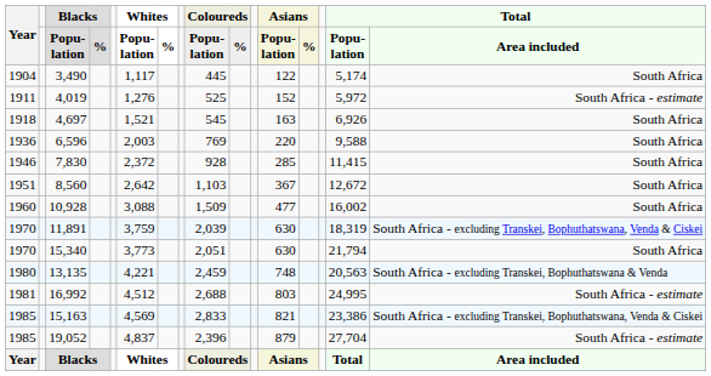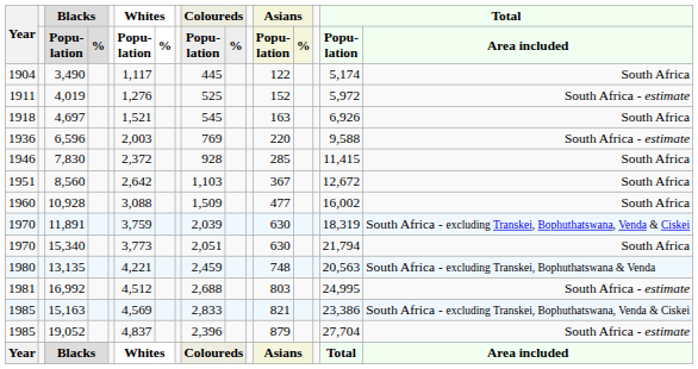 <table class="wikitable sortable" style="text-align:right" size="90%">
 <tr>
 <th rowspan="2">Year</th>
 <td></td>
 <th colspan="2" style="background:gainsboro">Blacks</th>
 <td></td>
 <th colspan="2" style="background:white">Whites</th>
 <td></td>
 <th colspan="2" style="background:#eeeee0">Coloureds</th>
 <td></td>
 <th colspan="2" style="background:beige">Asians</th>
 <td></td>
 <th colspan="2" style="background:honeydew">Total</th>
 </tr>
 <tr>
 <td></td>
 <th style="background:gainsboro">Popu-<br>lation</th>
 <th style="background:gainsboro">%</th>
 <td></td>
 <th style="background:white">Popu-<br>lation</th>
 <th style="background:white">%</th>
 <td></td>
 <th style="background:#eee">Popu-<br>lation</th>
 <th style="background:#eee">%</th>
 <td></td>
 <th style="background:beige">Popu-<br>lation</th>
 <th style="background:beige">%</th>
 <td></td>
 <td style="background:honeydew" align="center"><strong>Popu-<br>lation</strong></td>
 <td style="background:honeydew" align="center"><strong>Area included</strong></td>
 </tr>
 <tr>
 <td>1904</td>
 <td></td>
 <td>3,490</td>
 <td></td>
 <td></td>
 <td>1,117</td>
 <td></td>
 <td></td>
 <td>445</td>
 <td></td>
 <td></td>
 <td>122</td>
 <td></td>
 <td></td>
 <td>5,174</td>
 <td>South Africa</td>
 </tr>
 <tr>
 <td>1911</td>
 <td></td>
 <td>4,019</td>
 <td></td>
 <td></td>
 <td>1,276</td>
 <td></td>
 <td></td>
 <td>525</td>
 <td></td>
 <td></td>
 <td>152</td>
 <td></td>
 <td></td>
 <td>5,972</td>
 <td>South Africa - <em>estimate</em></td>
 </tr>
 <tr>
 <td>1918</td>
 <td></td>
 <td>4,697</td>
 <td></td>
 <td></td>
 <td>1,521</td>
 <td></td>
 <td></td>
 <td>545</td>
 <td></td>
 <td></td>
 <td>163</td>
 <td></td>
 <td></td>
 <td>6,926</td>
 <td>South Africa</td>
 </tr>
 <tr>
 <td>1936</td>
 <td></td>
 <td>6,596</td>
 <td></td>
 <td></td>
 <td>2,003</td>
 <td></td>
 <td></td>
 <td>769</td>
 <td></td>
 <td></td>
 <td>220</td>
 <td></td>
 <td></td>
 <td>9,588</td>
-<td>South Africa</td>
+<td>South Africa - <em>estimate</em></td>
 </tr>
 <tr>
 <td>1946</td>
 <td></td>
 <td>7,830</td>
 <td></td>
 <td></td>
 <td>2,372</td>
 <td></td>
 <td></td>
 <td>928</td>
 <td></td>
 <td></td>
 <td>285</td>
 <td></td>
 <td></td>
 <td>11,415</td>
 <td>South Africa</td>
 </tr>
 <tr>
 <td>1951</td>
 <td></td>
 <td>8,560</td>
 <td></td>
 <td></td>
 <td>2,642</td>
 <td></td>
 <td></td>
 <td>1,103</td>
 <td></td>
 <td></td>
 <td>367</td>
 <td></td>
 <td></td>
 <td>12,672</td>
 <td>South Africa</td>
 </tr>
 <tr>
 <td>1960</td>
 <td></td>
 <td>10,928</td>
 <td></td>
 <td></td>
 <td>3,088</td>
 <td></td>
 <td></td>
 <td>1,509</td>
 <td></td>
 <td></td>
 <td>477</td>
 <td></td>
 <td></td>
 <td>16,002</td>
 <td>South Africa</td>
 </tr>
 <tr style="background:AliceBlue">
 <td>1970</td>
 <td></td>
 <td>11,891</td>
 <td></td>
 <td></td>
 <td>3,759</td>
 <td></td>
 <td></td>
 <td>2,039</td>
 <td></td>
 <td></td>
 <td>630</td>
 <td></td>
 <td></td>
 <td>18,319</td>
 <td align="left">South Africa - <small>excluding <a href='#'>Transkei</a>, <a href='#'>Bophuthatswana</a>, <a href='#'>Venda</a> & <a href='#'>Ciskei</a></small></td>
 </tr>
 <tr>
 <td>1970</td>
 <td></td>
 <td>15,340</td>
 <td></td>
 <td></td>
 <td>3,773</td>
 <td></td>
 <td></td>
 <td>2,051</td>
 <td></td>
 <td></td>
 <td>630</td>
 <td></td>
 <td></td>
 <td>21,794</td>
 <td>South Africa</td>
 </tr>
 <tr style="background:AliceBlue">
 <td>1980</td>
 <td></td>
 <td>13,135</td>
 <td></td>
 <td></td>
 <td>4,221</td>
 <td></td>
 <td></td>
 <td>2,459</td>
 <td></td>
 <td></td>
 <td>748</td>
 <td></td>
 <td></td>
 <td>20,563</td>
 <td align="left">South Africa - <small>excluding Transkei, Bophuthatswana & Venda</small></td>
 </tr>
 <tr>
 <td>1981</td>
 <td></td>
 <td>16,992</td>
 <td></td>
 <td></td>
 <td>4,512</td>
 <td></td>
 <td></td>
 <td>2,688</td>
 <td></td>
 <td></td>
 <td>803</td>
 <td></td>
 <td></td>
 <td>24,995</td>
 <td>South Africa - <em>estimate</em></td>
 </tr>
 <tr style="background:AliceBlue">
 <td>1985</td>
 <td></td>
 <td>15,163</td>
 <td></td>
 <td></td>
 <td>4,569</td>
 <td></td>
 <td></td>
 <td>2,833</td>
 <td></td>
 <td></td>
 <td>821</td>
 <td></td>
 <td></td>
 <td>23,386</td>
 <td align="left">South Africa - <small>excluding Transkei, Bophuthatswana, Venda & Ciskei</small></td>
 </tr>
 <tr>
 <td>1985</td>
 <td></td>
 <td>19,052</td>
 <td></td>
 <td></td>
 <td>4,837</td>
 <td></td>
 <td></td>
 <td>2,396</td>
 <td></td>
 <td></td>
 <td>879</td>
 <td></td>
 <td></td>
 <td>27,704</td>
 <td>South Africa - <em>estimate</em></td>
 </tr>
 <tr>
 <th>Year</th>
 <td></td>
 <th colspan="2" style="background:gainsboro">Blacks</th>
 <td></td>
 <th colspan="2" style="background:white">Whites</th>
 <td></td>
 <th colspan="2" style="background:#eeeee0">Coloureds</th>
 <td></td>
 <th colspan="2" style="background:beige">Asians</th>
 <td></td>
 <th style="background:honeydew">Total</th>
 <th style="background:honeydew"><strong>Area included</strong></th>
 </tr>
 </table>
